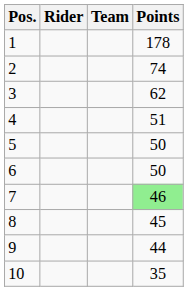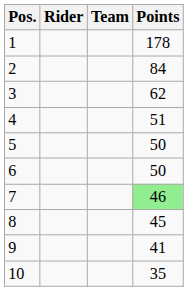 <table class="wikitable sortable">
 <tr>
 <th>Pos.</th>
 <th>Rider</th>
 <th>Team</th>
 <th>Points</th>
 </tr>
 <tr>
 <td>1</td>
 <td></td>
 <td></td>
 <td align=center>178</td>
 </tr>
 <tr>
 <td>2</td>
 <td></td>
 <td></td>
-<td align=center>74</td>
+<td align=center>84</td>
 </tr>
 <tr>
 <td>3</td>
 <td></td>
 <td></td>
 <td align=center>62</td>
 </tr>
 <tr>
 <td>4</td>
 <td></td>
 <td></td>
 <td align=center>51</td>
 </tr>
 <tr>
 <td>5</td>
 <td></td>
 <td></td>
 <td align=center>50</td>
 </tr>
 <tr>
 <td>6</td>
 <td></td>
 <td></td>
 <td align=center>50</td>
 </tr>
 <tr>
 <td>7</td>
 <td></td>
 <td></td>
 <td align=center style="background: lightgreen;">46</td>
 </tr>
 <tr>
 <td>8</td>
 <td></td>
 <td></td>
 <td align=center>45</td>
 </tr>
 <tr>
 <td>9</td>
 <td></td>
 <td></td>
-<td align=center>44</td>
+<td align=center>41</td>
 </tr>
 <tr>
 <td>10</td>
 <td></td>
 <td></td>
 <td align=center>35</td>
 </tr>
 </table>
